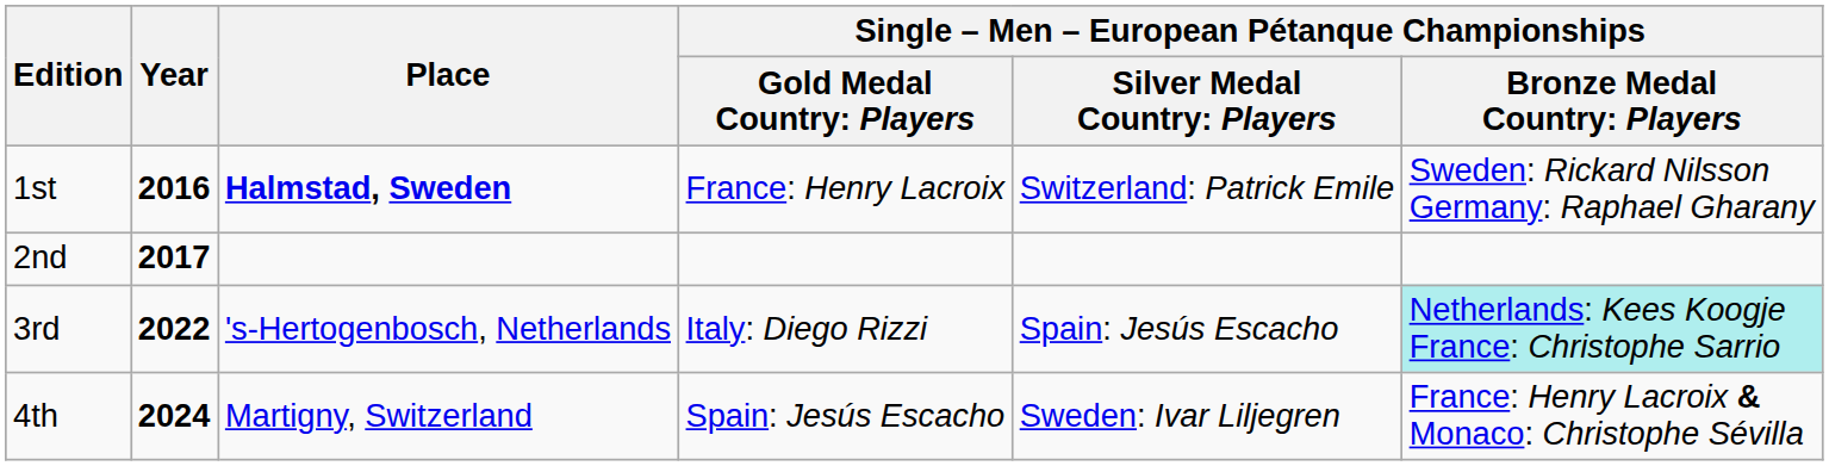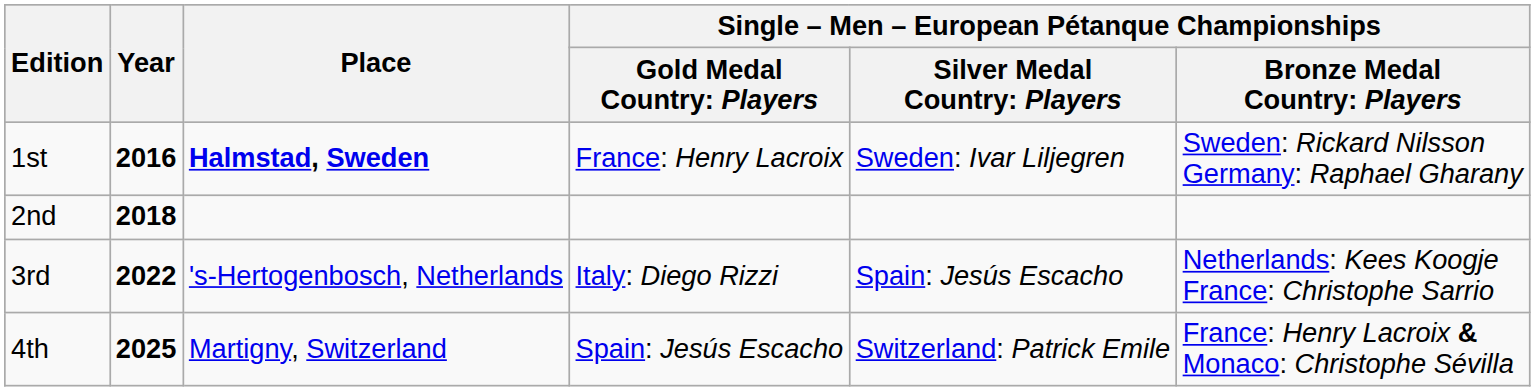 <table class="wikitable">
 <tr>
 <th rowspan="2">Edition</th>
 <th rowspan="2">Year</th>
 <th rowspan="2">Place</th>
 <th colspan="3">Single – Men – European Pétanque Championships</th>
 </tr>
 <tr>
 <th> Gold Medal<br>Country: <em>Players</em></th>
 <th> Silver Medal<br>Country: <em>Players</em></th>
 <th> Bronze Medal<br>Country: <em>Players</em></th>
 </tr>
 <tr>
 <td>1st</td>
 <td><strong>2016</strong></td>
 <td><strong>  <a href='#'>Halmstad</a>, <a href='#'>Sweden</a></strong></td>
 <td> <a href='#'>France</a>: <em>Henry Lacroix</em></td>
-<td> <a href='#'>Switzerland</a>: <em>Patrick Emile</em></td>
+<td> <a href='#'>Sweden</a>: <em>Ivar Liljegren</em></td>
 <td> <a href='#'>Sweden</a>:  <em>Rickard Nilsson</em><br> <a href='#'>Germany</a>: <em>Raphael Gharany</em></td>
 </tr>
 <tr>
 <td>2nd</td>
-<td><strong>2017</strong></td>
+<td><strong>2018</strong></td>
 <td></td>
 <td></td>
 <td></td>
 <td></td>
 </tr>
 <tr>
 <td>3rd</td>
 <td><strong>2022</strong></td>
 <td>  <a href='#'>'s-Hertogenbosch</a>, <a href='#'>Netherlands</a></td>
 <td> <a href='#'>Italy</a>: <em>Diego Rizzi</em></td>
 <td> <a href='#'>Spain</a>: <em>Jesús Escacho</em></td>
-<td style="background: paleturquoise;"> <a href='#'>Netherlands</a>:  <em>Kees Koogje</em><br> <a href='#'>France</a>: <em>Christophe Sarrio</em></td>
+<td> <a href='#'>Netherlands</a>:  <em>Kees Koogje</em><br> <a href='#'>France</a>: <em>Christophe Sarrio</em></td>
 </tr>
 <tr>
 <td>4th</td>
-<td><strong>2024</strong></td>
+<td><strong>2025</strong></td>
 <td>  <a href='#'>Martigny</a>, <a href='#'>Switzerland</a></td>
 <td> <a href='#'>Spain</a>: <em>Jesús Escacho</em></td>
-<td> <a href='#'>Sweden</a>: <em>Ivar Liljegren</em></td>
+<td> <a href='#'>Switzerland</a>: <em>Patrick Emile</em></td>
 <td> <a href='#'>France</a>: <em>Henry Lacroix</em>  <strong>&</strong><br> <a href='#'>Monaco</a>: <em>Christophe Sévilla</em></td>
 </tr>
 </table>
